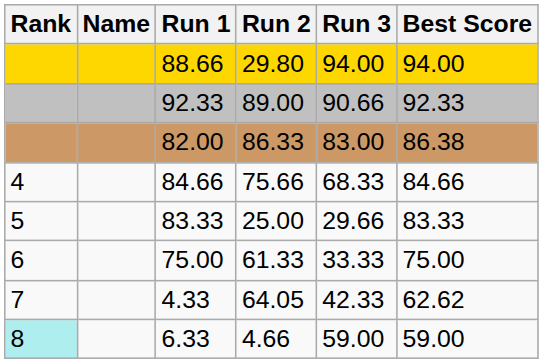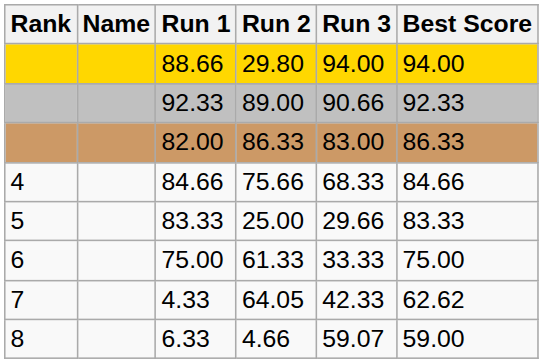 <table class="wikitable">
 <tr>
 <th>Rank</th>
 <th>Name</th>
 <th>Run 1</th>
 <th>Run 2</th>
 <th>Run 3</th>
 <th>Best Score</th>
 </tr>
 <tr style="background:gold;">
 <td></td>
 <td></td>
 <td>88.66</td>
 <td>29.80</td>
 <td>94.00</td>
 <td>94.00</td>
 </tr>
 <tr style="background:silver;">
 <td></td>
 <td></td>
 <td>92.33</td>
 <td>89.00</td>
 <td>90.66</td>
 <td>92.33</td>
 </tr>
 <tr style="background:#cc9966;">
 <td></td>
 <td></td>
 <td>82.00</td>
 <td>86.33</td>
 <td>83.00</td>
-<td>86.38</td>
+<td>86.33</td>
 </tr>
 <tr>
 <td>4</td>
 <td></td>
 <td>84.66</td>
 <td>75.66</td>
 <td>68.33</td>
 <td>84.66</td>
 </tr>
 <tr>
 <td>5</td>
 <td></td>
 <td>83.33</td>
 <td>25.00</td>
 <td>29.66</td>
 <td>83.33</td>
 </tr>
 <tr>
 <td>6</td>
 <td></td>
 <td>75.00</td>
 <td>61.33</td>
 <td>33.33</td>
 <td>75.00</td>
 </tr>
 <tr>
 <td>7</td>
 <td></td>
 <td>4.33</td>
 <td>64.05</td>
 <td>42.33</td>
 <td>62.62</td>
 </tr>
 <tr>
-<td style="background: paleturquoise;">8</td>
+<td>8</td>
 <td></td>
 <td>6.33</td>
 <td>4.66</td>
-<td>59.00</td>
+<td>59.07</td>
 <td>59.00</td>
 </tr>
 </table>
